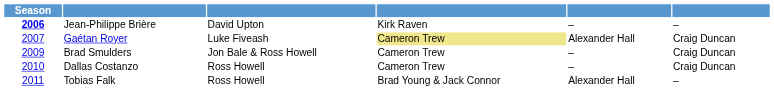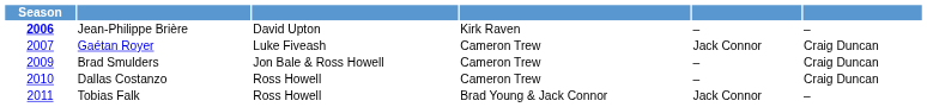 <table class="toccolours" style="width:75em">
 <tr>
 <th style="background:#5997d0;color:white;">Season</th>
 <th style="background:#5997d0;color:white;"></th>
 <th style="background:#5997d0;color:white;"></th>
 <th style="background:#5997d0;color:white;"></th>
 <th style="background:#5997d0;color:white;"></th>
 <th style="background:#5997d0;color:white;"></th>
 </tr>
 <tr>
 <td align="center"><strong><a href='#'>2006</a></strong></td>
 <td> Jean-Philippe Brière</td>
 <td> David Upton</td>
 <td> Kirk Raven</td>
 <td>–</td>
 <td>–</td>
 </tr>
 <tr>
 <td align="center"><a href='#'>2007</a></td>
 <td> <a href='#'>Gaétan Royer</a></td>
 <td> Luke Fiveash</td>
-<td style="background: khaki;"> Cameron Trew</td>
-<td> Alexander Hall</td>
+<td> Cameron Trew</td>
+<td> Jack Connor</td>
 <td> Craig Duncan</td>
 </tr>
 <tr>
 <td align="center"><a href='#'>2009</a></td>
 <td> Brad Smulders</td>
 <td> Jon Bale & Ross Howell</td>
 <td> Cameron Trew</td>
 <td>–</td>
 <td> Craig Duncan</td>
 </tr>
 <tr>
 <td align="center"><a href='#'>2010</a></td>
 <td> Dallas Costanzo</td>
 <td> Ross Howell</td>
 <td> Cameron Trew</td>
 <td>–</td>
 <td> Craig Duncan</td>
 </tr>
 <tr>
 <td align="center"><a href='#'>2011</a></td>
 <td> Tobias Falk</td>
 <td> Ross Howell</td>
 <td> Brad Young & Jack Connor</td>
-<td> Alexander Hall</td>
+<td> Jack Connor</td>
 <td>–</td>
 </tr>
 </table>
